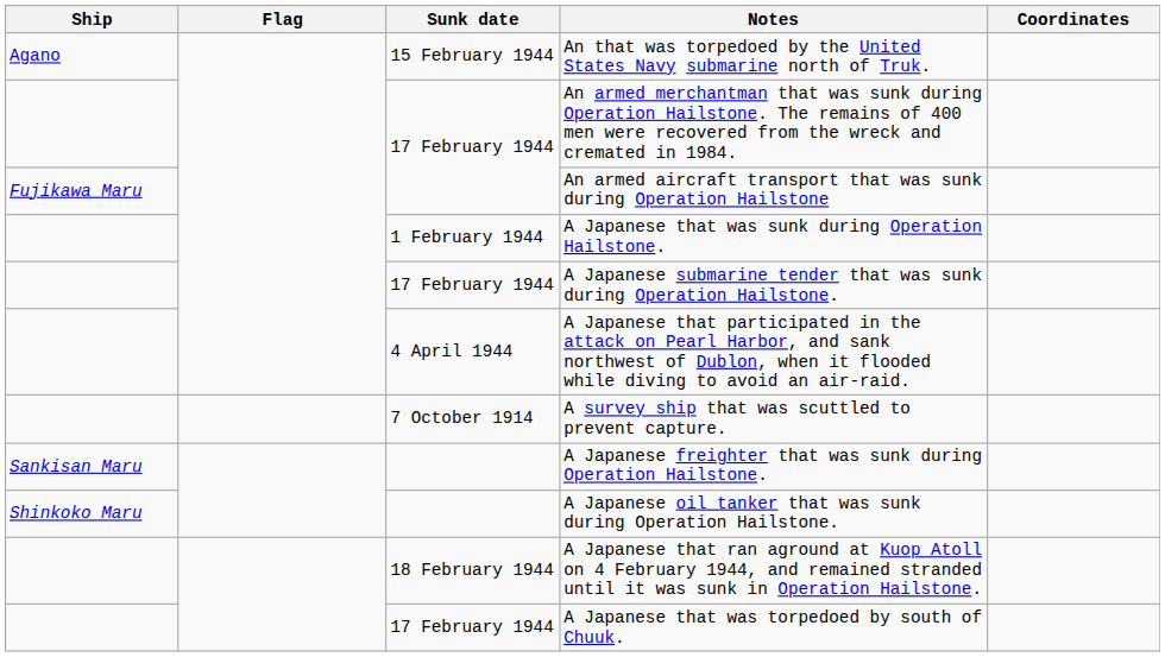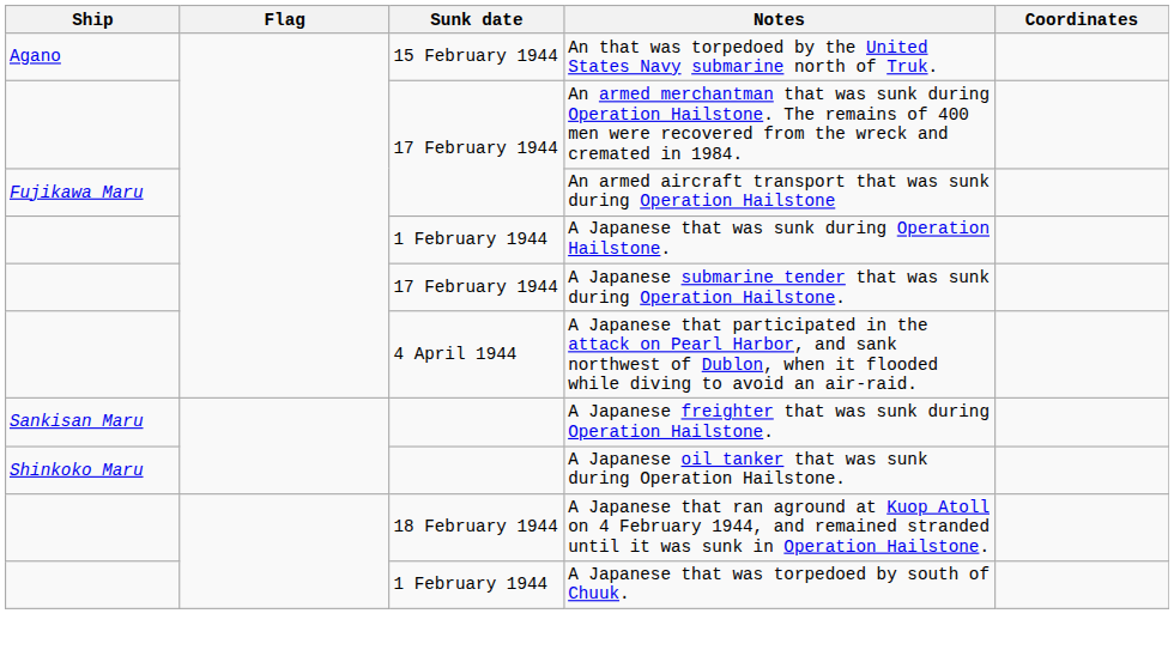 <table class="wikitable" style="width:100%" |>
 <tr>
 <th style="width:15%">Ship</th>
 <th style="width:18%">Flag</th>
 <th style="width:15%">Sunk date</th>
 <th style="width:37%">Notes</th>
 <th style="width:15%">Coordinates</th>
 </tr>
 <tr>
 <td><a href='#'>Agano</a></td>
 <td rowspan="6"></td>
 <td>15 February 1944</td>
 <td>An  that was torpedoed by the <a href='#'>United States Navy</a> <a href='#'>submarine</a>   north of <a href='#'>Truk</a>.</td>
 <td></td>
 </tr>
 <tr>
 <td></td>
 <td rowspan="2">17 February 1944</td>
 <td>An <a href='#'>armed merchantman</a> that was sunk during <a href='#'>Operation Hailstone</a>. The remains of 400 men were recovered from the wreck and cremated in 1984.</td>
 <td></td>
 </tr>
 <tr>
 <td><em><a href='#'>Fujikawa Maru</a></em></td>
 <td>An armed aircraft transport that was sunk during <a href='#'>Operation Hailstone</a></td>
 <td></td>
 </tr>
 <tr>
 <td></td>
 <td>1 February 1944</td>
 <td>A Japanese  that was sunk during <a href='#'>Operation Hailstone</a>.</td>
 <td></td>
 </tr>
 <tr>
 <td></td>
 <td>17 February 1944</td>
 <td>A Japanese <a href='#'>submarine tender</a> that was sunk during <a href='#'>Operation Hailstone</a>.</td>
 <td></td>
 </tr>
 <tr>
 <td></td>
 <td>4 April 1944</td>
 <td>A Japanese  that participated in the <a href='#'>attack on Pearl Harbor</a>, and sank northwest of <a href='#'>Dublon</a>, when it flooded while diving to avoid an air-raid.</td>
 <td></td>
 </tr>
 <tr>
-<td></td>
-<td></td>
-<td>7 October 1914</td>
-<td>A <a href='#'>survey ship</a> that was scuttled to prevent capture.</td>
-<td></td>
-</tr>
-<tr>
 <td><em><a href='#'>Sankisan Maru</a></em></td>
 <td rowspan="2"></td>
 <td></td>
 <td>A Japanese <a href='#'>freighter</a> that was sunk during <a href='#'>Operation Hailstone</a>.</td>
 <td></td>
 </tr>
 <tr>
 <td><em><a href='#'>Shinkoko Maru</a></em></td>
 <td></td>
 <td>A Japanese <a href='#'>oil tanker</a> that was sunk during Operation Hailstone.</td>
 <td></td>
 </tr>
 <tr>
 <td></td>
 <td rowspan="2"></td>
 <td>18 February 1944</td>
 <td>A Japanese  that ran aground at <a href='#'>Kuop Atoll</a> on 4 February 1944, and remained stranded until it was sunk in <a href='#'>Operation Hailstone</a>.</td>
 <td></td>
 </tr>
 <tr>
 <td></td>
-<td>17 February 1944</td>
+<td>1 February 1944</td>
 <td>A Japanese  that was torpedoed by  south of <a href='#'>Chuuk</a>.</td>
 <td></td>
 </tr>
 </table>
